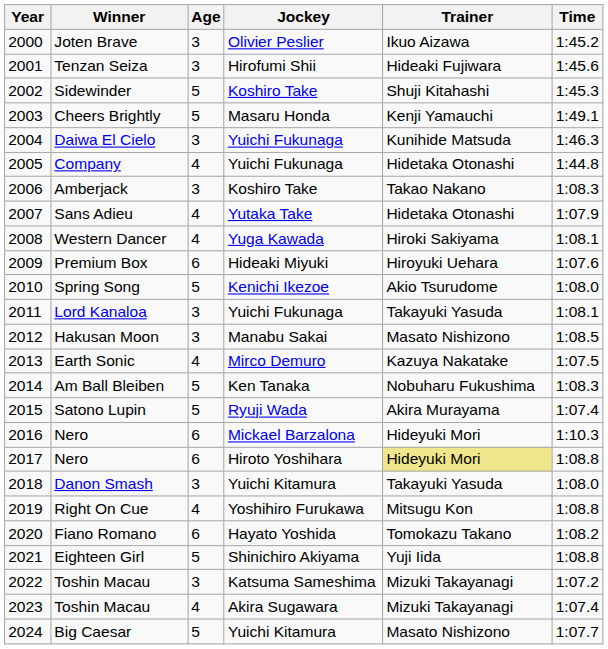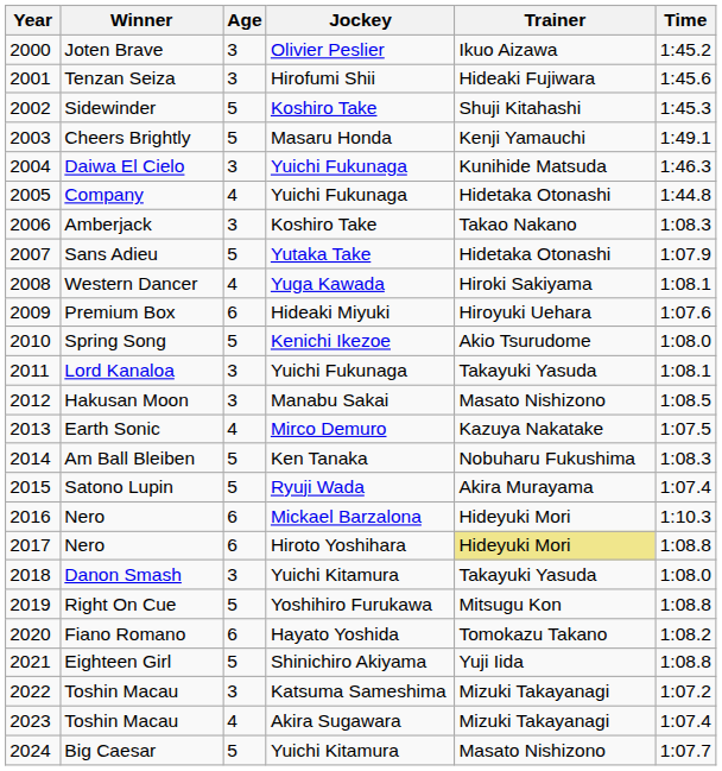 <table class="wikitable sortable" style="font-size:90%">
 <tr>
 <th width="36px">Year<br></th>
 <th width="120px">Winner<br></th>
 <th>Age<br></th>
 <th width="140px">Jockey<br></th>
 <th width="150px">Trainer<br></th>
 <th>Time<br></th>
 </tr>
 <tr>
 <td>2000</td>
 <td>Joten Brave</td>
 <td>3</td>
 <td><a href='#'>Olivier Peslier</a></td>
 <td>Ikuo Aizawa</td>
 <td>1:45.2</td>
 </tr>
 <tr>
 <td>2001</td>
 <td>Tenzan Seiza</td>
 <td>3</td>
 <td>Hirofumi Shii</td>
 <td>Hideaki Fujiwara</td>
 <td>1:45.6</td>
 </tr>
 <tr>
 <td>2002</td>
 <td>Sidewinder</td>
 <td>5</td>
 <td><a href='#'>Koshiro Take</a></td>
 <td>Shuji Kitahashi</td>
 <td>1:45.3</td>
 </tr>
 <tr>
 <td>2003</td>
 <td>Cheers Brightly</td>
 <td>5</td>
 <td>Masaru Honda</td>
 <td>Kenji Yamauchi</td>
 <td>1:49.1</td>
 </tr>
 <tr>
 <td>2004</td>
 <td><a href='#'>Daiwa El Cielo</a></td>
 <td>3</td>
 <td><a href='#'>Yuichi Fukunaga</a></td>
 <td>Kunihide Matsuda</td>
 <td>1:46.3</td>
 </tr>
 <tr>
 <td>2005</td>
 <td><a href='#'>Company</a></td>
 <td>4</td>
 <td>Yuichi Fukunaga</td>
 <td>Hidetaka Otonashi</td>
 <td>1:44.8</td>
 </tr>
 <tr>
 <td>2006</td>
 <td>Amberjack</td>
 <td>3</td>
 <td>Koshiro Take</td>
 <td>Takao Nakano</td>
 <td>1:08.3</td>
 </tr>
 <tr>
 <td>2007</td>
 <td>Sans Adieu</td>
-<td>4</td>
+<td>5</td>
 <td><a href='#'>Yutaka Take</a></td>
 <td>Hidetaka Otonashi</td>
 <td>1:07.9</td>
 </tr>
 <tr>
 <td>2008</td>
 <td>Western Dancer</td>
 <td>4</td>
 <td><a href='#'>Yuga Kawada</a></td>
 <td>Hiroki Sakiyama</td>
 <td>1:08.1</td>
 </tr>
 <tr>
 <td>2009</td>
 <td>Premium Box</td>
 <td>6</td>
 <td>Hideaki Miyuki</td>
 <td>Hiroyuki Uehara</td>
 <td>1:07.6</td>
 </tr>
 <tr>
 <td>2010</td>
 <td>Spring Song</td>
 <td>5</td>
 <td><a href='#'>Kenichi Ikezoe</a></td>
 <td>Akio Tsurudome</td>
 <td>1:08.0</td>
 </tr>
 <tr>
 <td>2011</td>
 <td><a href='#'>Lord Kanaloa</a></td>
 <td>3</td>
 <td>Yuichi Fukunaga</td>
 <td>Takayuki Yasuda</td>
 <td>1:08.1</td>
 </tr>
 <tr>
 <td>2012</td>
 <td>Hakusan Moon</td>
 <td>3</td>
 <td>Manabu Sakai</td>
 <td>Masato Nishizono</td>
 <td>1:08.5</td>
 </tr>
 <tr>
 <td>2013</td>
 <td>Earth Sonic</td>
 <td>4</td>
 <td><a href='#'>Mirco Demuro</a></td>
 <td>Kazuya Nakatake</td>
 <td>1:07.5</td>
 </tr>
 <tr>
 <td>2014</td>
 <td>Am Ball Bleiben</td>
 <td>5</td>
 <td>Ken Tanaka</td>
 <td>Nobuharu Fukushima</td>
 <td>1:08.3</td>
 </tr>
 <tr>
 <td>2015</td>
 <td>Satono Lupin</td>
 <td>5</td>
 <td><a href='#'>Ryuji Wada</a></td>
 <td>Akira Murayama</td>
 <td>1:07.4</td>
 </tr>
 <tr>
 <td>2016</td>
 <td>Nero</td>
 <td>6</td>
 <td><a href='#'>Mickael Barzalona</a></td>
 <td>Hideyuki Mori</td>
 <td>1:10.3</td>
 </tr>
 <tr>
 <td>2017</td>
 <td>Nero</td>
 <td>6</td>
 <td>Hiroto Yoshihara</td>
 <td style="background: khaki;">Hideyuki Mori</td>
 <td>1:08.8</td>
 </tr>
 <tr>
 <td>2018</td>
 <td><a href='#'>Danon Smash</a></td>
 <td>3</td>
 <td>Yuichi Kitamura</td>
 <td>Takayuki Yasuda</td>
 <td>1:08.0</td>
 </tr>
 <tr>
 <td>2019</td>
 <td>Right On Cue</td>
-<td>4</td>
+<td>5</td>
 <td>Yoshihiro Furukawa</td>
 <td>Mitsugu Kon</td>
 <td>1:08.8</td>
 </tr>
 <tr>
 <td>2020</td>
 <td>Fiano Romano</td>
 <td>6</td>
 <td>Hayato Yoshida</td>
 <td>Tomokazu Takano</td>
 <td>1:08.2</td>
 </tr>
 <tr>
 <td>2021</td>
 <td>Eighteen Girl</td>
 <td>5</td>
 <td>Shinichiro Akiyama</td>
 <td>Yuji Iida</td>
 <td>1:08.8</td>
 </tr>
 <tr>
 <td>2022</td>
 <td>Toshin Macau</td>
 <td>3</td>
 <td>Katsuma Sameshima</td>
 <td>Mizuki Takayanagi</td>
 <td>1:07.2</td>
 </tr>
 <tr>
 <td>2023</td>
 <td>Toshin Macau</td>
 <td>4</td>
 <td>Akira Sugawara</td>
 <td>Mizuki Takayanagi</td>
 <td>1:07.4</td>
 </tr>
 <tr>
 <td>2024</td>
 <td>Big Caesar</td>
 <td>5</td>
 <td>Yuichi Kitamura</td>
 <td>Masato Nishizono</td>
 <td>1:07.7</td>
 </tr>
 </table>
